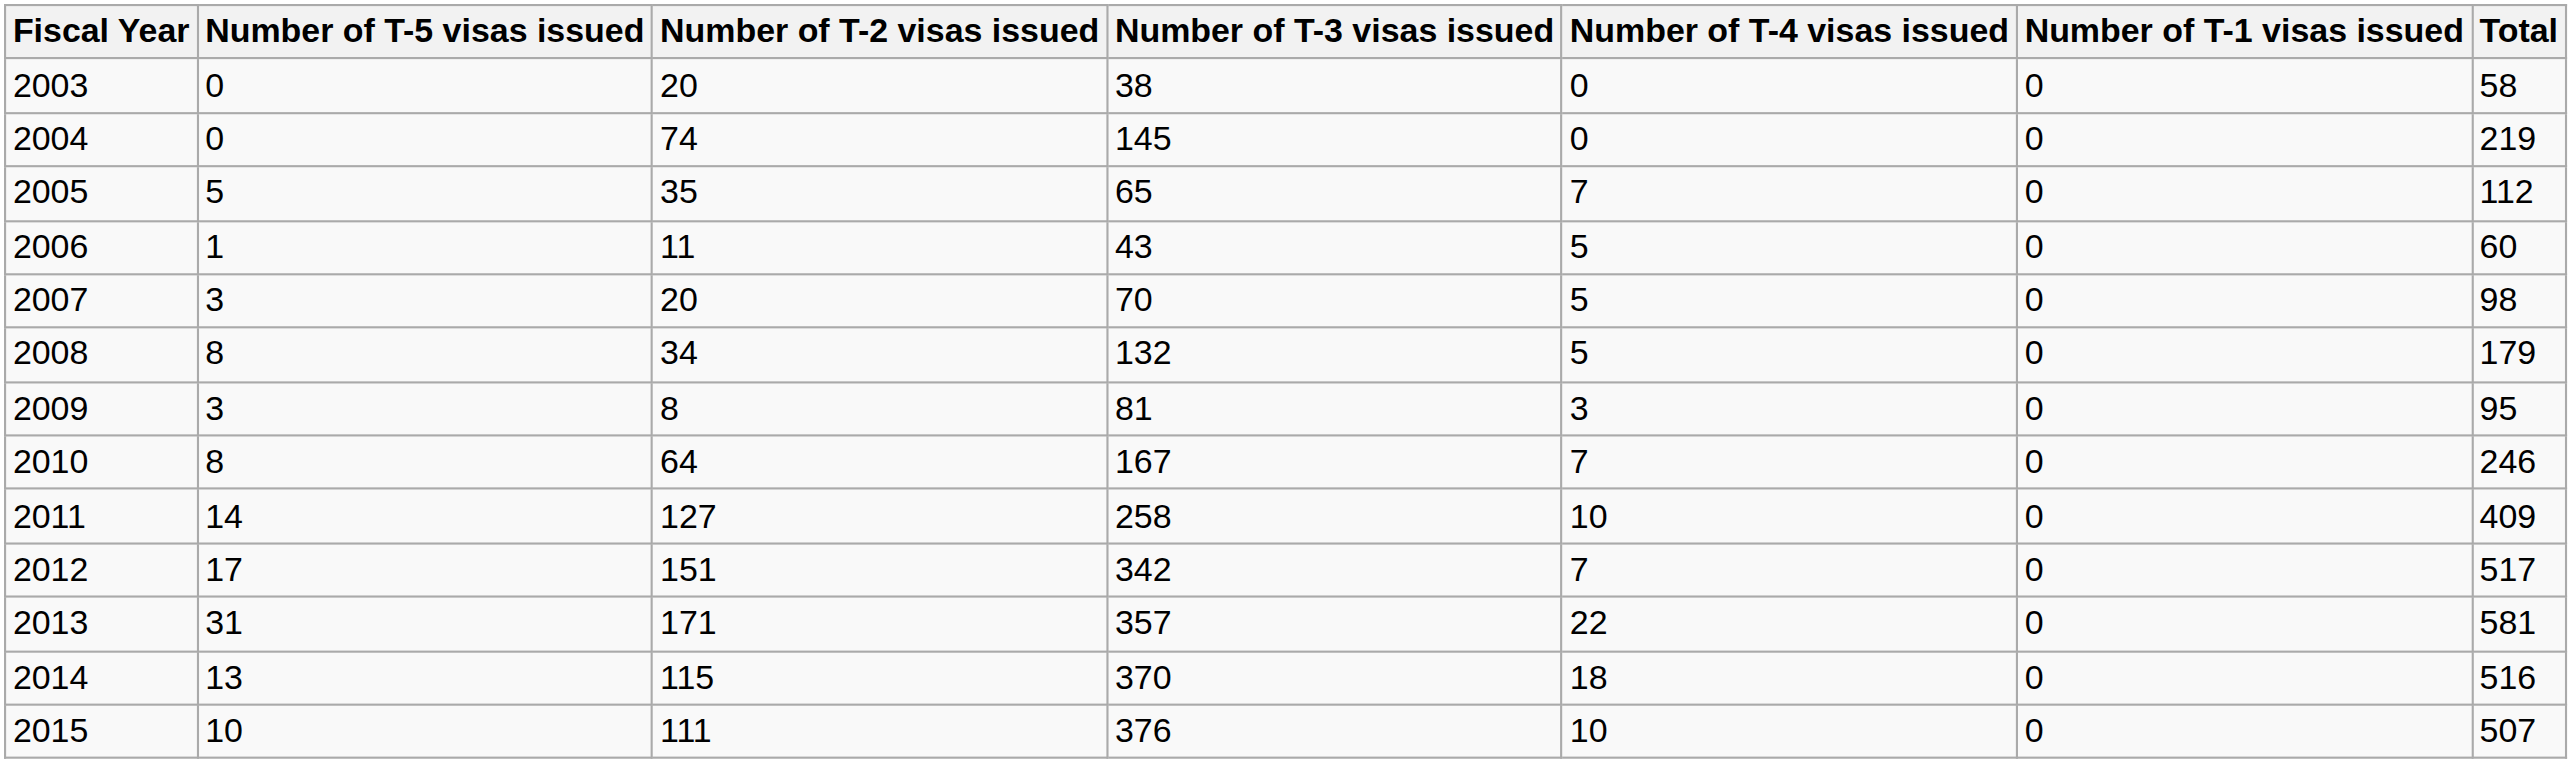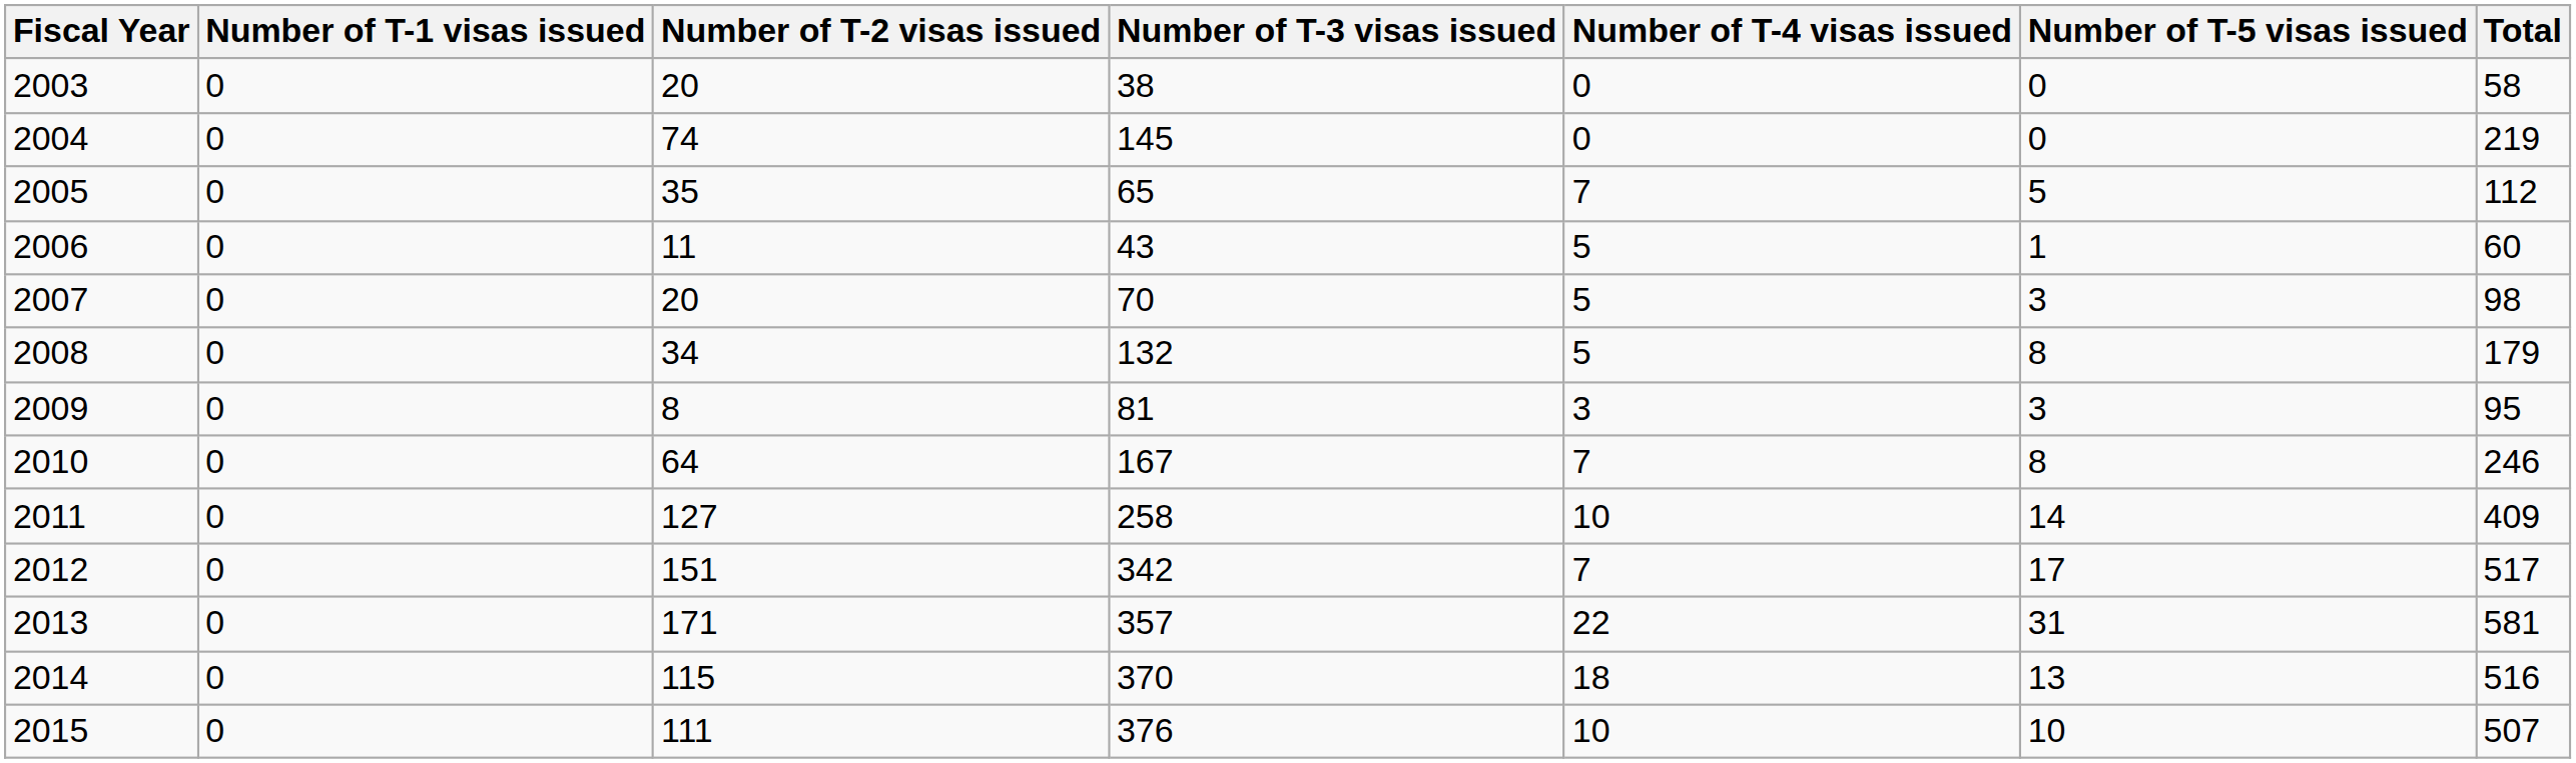 <table class="wikitable sortable" border="1">
 <tr>
 <th>Fiscal Year</th>
-<th>Number of T-5 visas issued</th>
+<th>Number of T-1 visas issued</th>
 <th>Number of T-2 visas issued</th>
 <th>Number of T-3 visas issued</th>
 <th>Number of T-4 visas issued</th>
-<th>Number of T-1 visas issued</th>
+<th>Number of T-5 visas issued</th>
 <th>Total</th>
 </tr>
 <tr>
 <td>2003</td>
 <td>0</td>
 <td>20</td>
 <td>38</td>
 <td>0</td>
 <td>0</td>
 <td>58</td>
 </tr>
 <tr>
 <td>2004</td>
 <td>0</td>
 <td>74</td>
 <td>145</td>
 <td>0</td>
 <td>0</td>
 <td>219</td>
 </tr>
 <tr>
 <td>2005</td>
-<td>5</td>
+<td>0</td>
 <td>35</td>
 <td>65</td>
 <td>7</td>
-<td>0</td>
+<td>5</td>
 <td>112</td>
 </tr>
 <tr>
 <td>2006</td>
-<td>1</td>
+<td>0</td>
 <td>11</td>
 <td>43</td>
 <td>5</td>
-<td>0</td>
+<td>1</td>
 <td>60</td>
 </tr>
 <tr>
 <td>2007</td>
-<td>3</td>
+<td>0</td>
 <td>20</td>
 <td>70</td>
 <td>5</td>
-<td>0</td>
+<td>3</td>
 <td>98</td>
 </tr>
 <tr>
 <td>2008</td>
-<td>8</td>
+<td>0</td>
 <td>34</td>
 <td>132</td>
 <td>5</td>
-<td>0</td>
+<td>8</td>
 <td>179</td>
 </tr>
 <tr>
 <td>2009</td>
-<td>3</td>
+<td>0</td>
 <td>8</td>
 <td>81</td>
 <td>3</td>
-<td>0</td>
+<td>3</td>
 <td>95</td>
 </tr>
 <tr>
 <td>2010</td>
-<td>8</td>
+<td>0</td>
 <td>64</td>
 <td>167</td>
 <td>7</td>
-<td>0</td>
+<td>8</td>
 <td>246</td>
 </tr>
 <tr>
 <td>2011</td>
-<td>14</td>
+<td>0</td>
 <td>127</td>
 <td>258</td>
 <td>10</td>
-<td>0</td>
+<td>14</td>
 <td>409</td>
 </tr>
 <tr>
 <td>2012</td>
-<td>17</td>
+<td>0</td>
 <td>151</td>
 <td>342</td>
 <td>7</td>
-<td>0</td>
+<td>17</td>
 <td>517</td>
 </tr>
 <tr>
 <td>2013</td>
-<td>31</td>
+<td>0</td>
 <td>171</td>
 <td>357</td>
 <td>22</td>
-<td>0</td>
+<td>31</td>
 <td>581</td>
 </tr>
 <tr>
 <td>2014</td>
-<td>13</td>
+<td>0</td>
 <td>115</td>
 <td>370</td>
 <td>18</td>
-<td>0</td>
+<td>13</td>
 <td>516</td>
 </tr>
 <tr>
 <td>2015</td>
-<td>10</td>
+<td>0</td>
 <td>111</td>
 <td>376</td>
 <td>10</td>
-<td>0</td>
+<td>10</td>
 <td>507</td>
 </tr>
 </table>
